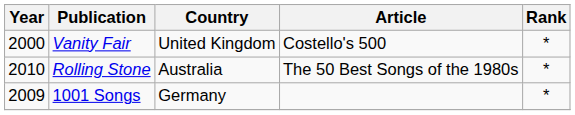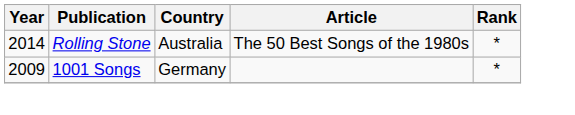 <table class="wikitable">
 <tr>
 <th>Year</th>
 <th>Publication</th>
 <th>Country</th>
 <th>Article</th>
 <th>Rank</th>
 </tr>
 <tr>
-<td>2000</td>
-<td><em><a href='#'>Vanity Fair</a></em></td>
-<td>United Kingdom</td>
-<td>Costello's 500</td>
-<td style="text-align:center;">*</td>
-</tr>
-<tr>
-<td>2010</td>
+<td>2014</td>
 <td><em><a href='#'>Rolling Stone</a></em></td>
 <td>Australia</td>
 <td>The 50 Best Songs of the 1980s</td>
 <td style="text-align:center;">*</td>
 </tr>
 <tr>
 <td>2009</td>
 <td><a href='#'>1001 Songs</a></td>
 <td>Germany</td>
 <td></td>
 <td style="text-align:center;">*</td>
 </tr>
 <tr>
 </tr>
 </table>
